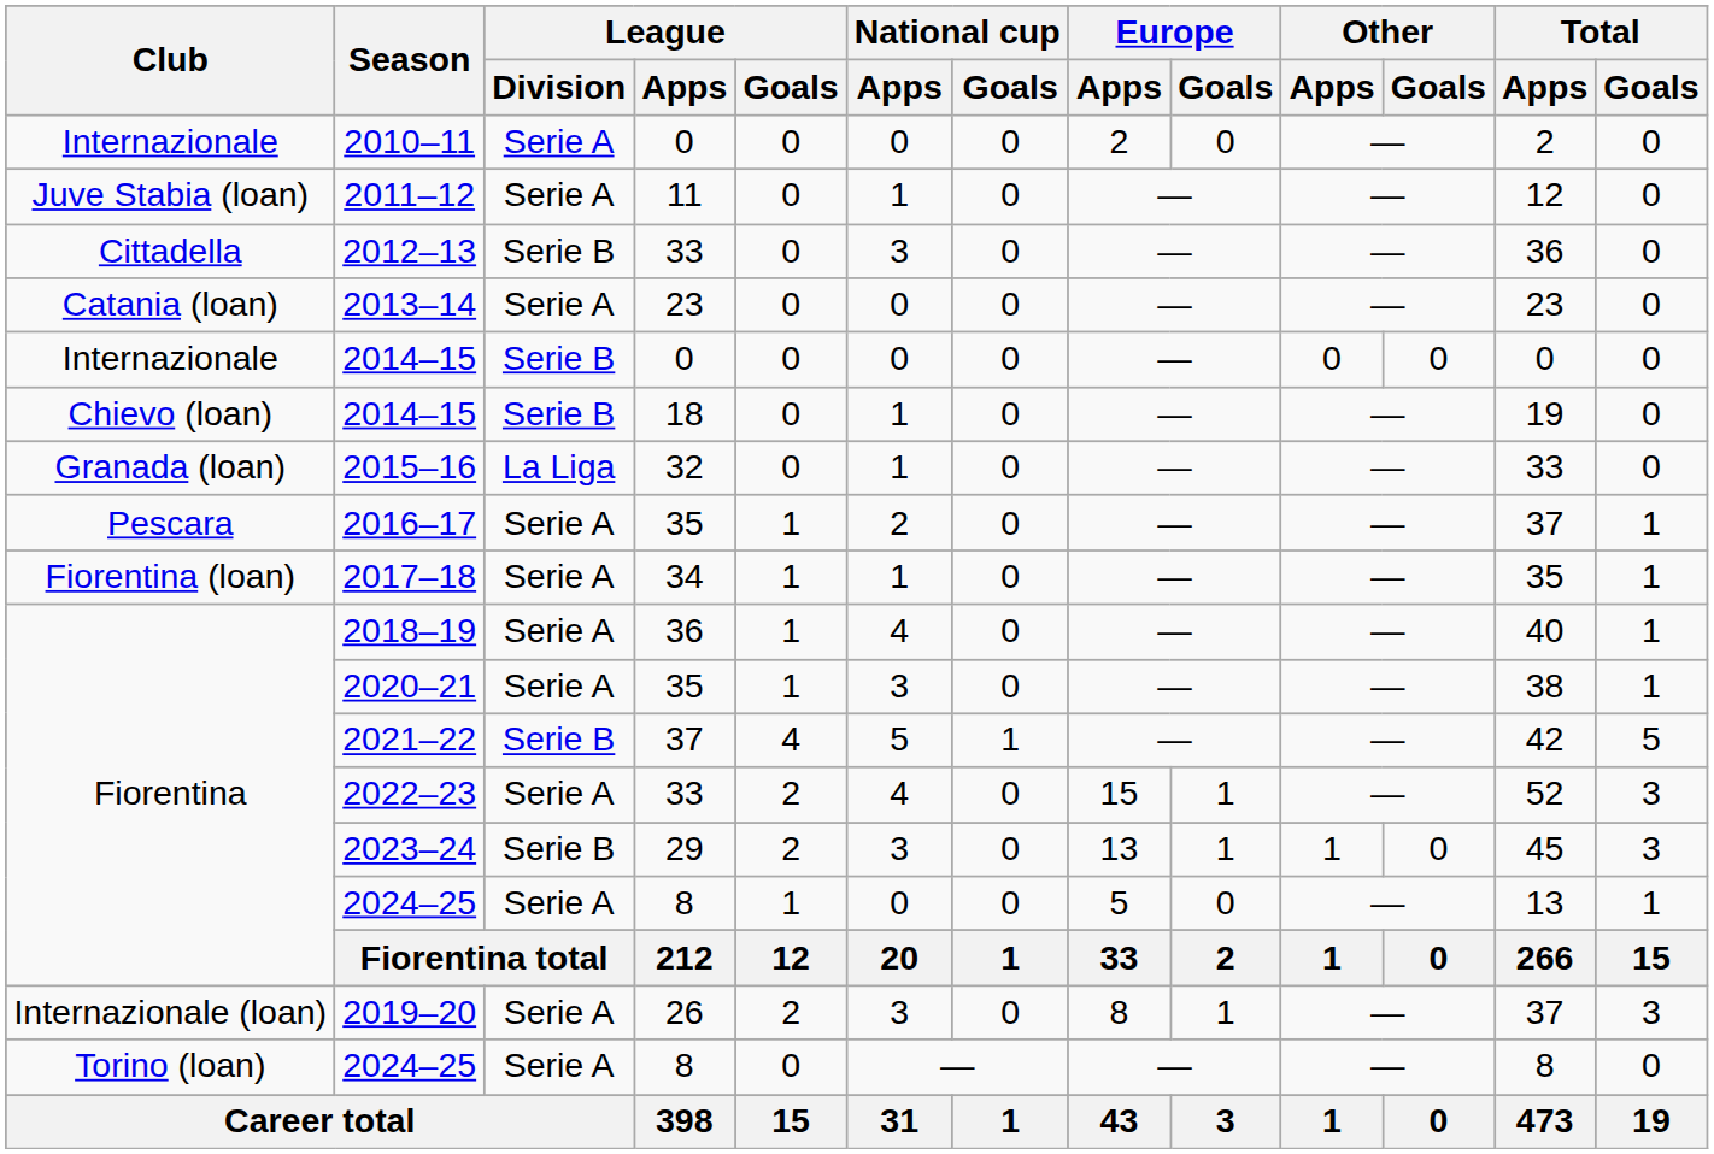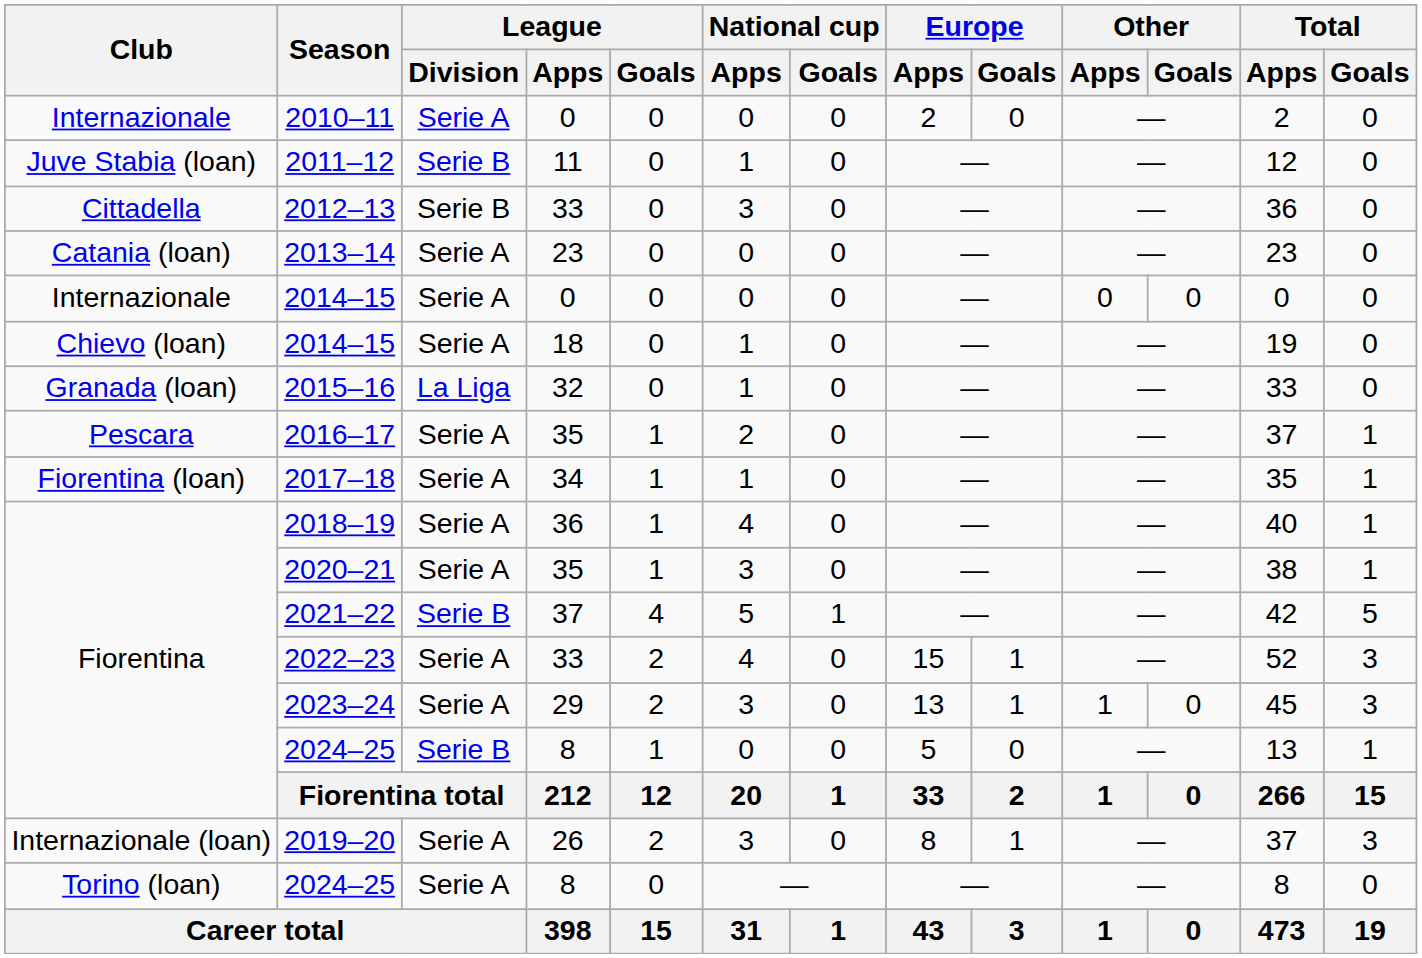 <table class="wikitable" style="text-align:center">
 <tr>
 <th rowspan="2">Club</th>
 <th rowspan="2">Season</th>
 <th colspan="3">League</th>
 <th colspan="2">National cup</th>
 <th colspan="2"><a href='#'>Europe</a></th>
 <th colspan="2">Other</th>
 <th colspan="2">Total</th>
 </tr>
 <tr>
 <th>Division</th>
 <th>Apps</th>
 <th>Goals</th>
 <th>Apps</th>
 <th>Goals</th>
 <th>Apps</th>
 <th>Goals</th>
 <th>Apps</th>
 <th>Goals</th>
 <th>Apps</th>
 <th>Goals</th>
 </tr>
 <tr>
 <td><a href='#'>Internazionale</a></td>
 <td><a href='#'>2010–11</a></td>
 <td><a href='#'>Serie A</a></td>
 <td>0</td>
 <td>0</td>
 <td>0</td>
 <td>0</td>
 <td>2</td>
 <td>0</td>
 <td colspan="2">—</td>
 <td>2</td>
 <td>0</td>
 </tr>
 <tr>
 <td><a href='#'>Juve Stabia</a> (loan)</td>
 <td><a href='#'>2011–12</a></td>
-<td>Serie A</td>
+<td><a href='#'>Serie B</a></td>
 <td>11</td>
 <td>0</td>
 <td>1</td>
 <td>0</td>
 <td colspan="2">—</td>
 <td colspan="2">—</td>
 <td>12</td>
 <td>0</td>
 </tr>
 <tr>
 <td><a href='#'>Cittadella</a></td>
 <td><a href='#'>2012–13</a></td>
 <td>Serie B</td>
 <td>33</td>
 <td>0</td>
 <td>3</td>
 <td>0</td>
 <td colspan="2">—</td>
 <td colspan="2">—</td>
 <td>36</td>
 <td>0</td>
 </tr>
 <tr>
 <td><a href='#'>Catania</a> (loan)</td>
 <td><a href='#'>2013–14</a></td>
 <td>Serie A</td>
 <td>23</td>
 <td>0</td>
 <td>0</td>
 <td>0</td>
 <td colspan="2">—</td>
 <td colspan="2">—</td>
 <td>23</td>
 <td>0</td>
 </tr>
 <tr>
 <td>Internazionale</td>
 <td><a href='#'>2014–15</a></td>
-<td><a href='#'>Serie B</a></td>
+<td>Serie A</td>
 <td>0</td>
 <td>0</td>
 <td>0</td>
 <td>0</td>
 <td colspan="2">—</td>
 <td>0</td>
 <td>0</td>
 <td>0</td>
 <td>0</td>
 </tr>
 <tr>
 <td><a href='#'>Chievo</a> (loan)</td>
 <td><a href='#'>2014–15</a></td>
-<td><a href='#'>Serie B</a></td>
+<td>Serie A</td>
 <td>18</td>
 <td>0</td>
 <td>1</td>
 <td>0</td>
 <td colspan="2">—</td>
 <td colspan="2">—</td>
 <td>19</td>
 <td>0</td>
 </tr>
 <tr>
 <td><a href='#'>Granada</a> (loan)</td>
 <td><a href='#'>2015–16</a></td>
 <td><a href='#'>La Liga</a></td>
 <td>32</td>
 <td>0</td>
 <td>1</td>
 <td>0</td>
 <td colspan="2">—</td>
 <td colspan="2">—</td>
 <td>33</td>
 <td>0</td>
 </tr>
 <tr>
 <td><a href='#'>Pescara</a></td>
 <td><a href='#'>2016–17</a></td>
 <td>Serie A</td>
 <td>35</td>
 <td>1</td>
 <td>2</td>
 <td>0</td>
 <td colspan="2">—</td>
 <td colspan="2">—</td>
 <td>37</td>
 <td>1</td>
 </tr>
 <tr>
 <td><a href='#'>Fiorentina</a> (loan)</td>
 <td><a href='#'>2017–18</a></td>
 <td>Serie A</td>
 <td>34</td>
 <td>1</td>
 <td>1</td>
 <td>0</td>
 <td colspan="2">—</td>
 <td colspan="2">—</td>
 <td>35</td>
 <td>1</td>
 </tr>
 <tr>
 <td rowspan="7">Fiorentina</td>
 <td><a href='#'>2018–19</a></td>
 <td>Serie A</td>
 <td>36</td>
 <td>1</td>
 <td>4</td>
 <td>0</td>
 <td colspan="2">—</td>
 <td colspan="2">—</td>
 <td>40</td>
 <td>1</td>
 </tr>
 <tr>
 <td><a href='#'>2020–21</a></td>
 <td>Serie A</td>
 <td>35</td>
 <td>1</td>
 <td>3</td>
 <td>0</td>
 <td colspan="2">—</td>
 <td colspan="2">—</td>
 <td>38</td>
 <td>1</td>
 </tr>
 <tr>
 <td><a href='#'>2021–22</a></td>
 <td><a href='#'>Serie B</a></td>
 <td>37</td>
 <td>4</td>
 <td>5</td>
 <td>1</td>
 <td colspan="2">—</td>
 <td colspan="2">—</td>
 <td>42</td>
 <td>5</td>
 </tr>
 <tr>
 <td><a href='#'>2022–23</a></td>
 <td>Serie A</td>
 <td>33</td>
 <td>2</td>
 <td>4</td>
 <td>0</td>
 <td>15</td>
 <td>1</td>
 <td colspan="2">—</td>
 <td>52</td>
 <td>3</td>
 </tr>
 <tr>
 <td><a href='#'>2023–24</a></td>
-<td>Serie B</td>
+<td>Serie A</td>
 <td>29</td>
 <td>2</td>
 <td>3</td>
 <td>0</td>
 <td>13</td>
 <td>1</td>
 <td>1</td>
 <td>0</td>
 <td>45</td>
 <td>3</td>
 </tr>
 <tr>
 <td><a href='#'>2024–25</a></td>
-<td>Serie A</td>
+<td><a href='#'>Serie B</a></td>
 <td>8</td>
 <td>1</td>
 <td>0</td>
 <td>0</td>
 <td>5</td>
 <td>0</td>
 <td colspan="2">—</td>
 <td>13</td>
 <td>1</td>
 </tr>
 <tr>
 <th colspan="2">Fiorentina total</th>
 <th>212</th>
 <th>12</th>
 <th>20</th>
 <th>1</th>
 <th>33</th>
 <th>2</th>
 <th>1</th>
 <th>0</th>
 <th>266</th>
 <th>15</th>
 </tr>
 <tr>
 <td>Internazionale (loan)</td>
 <td><a href='#'>2019–20</a></td>
 <td>Serie A</td>
 <td>26</td>
 <td>2</td>
 <td>3</td>
 <td>0</td>
 <td>8</td>
 <td>1</td>
 <td colspan="2">—</td>
 <td>37</td>
 <td>3</td>
 </tr>
 <tr>
 <td><a href='#'>Torino</a> (loan)</td>
 <td><a href='#'>2024–25</a></td>
 <td>Serie A</td>
 <td>8</td>
 <td>0</td>
 <td colspan="2">—</td>
 <td colspan="2">—</td>
 <td colspan="2">—</td>
 <td>8</td>
 <td>0</td>
 </tr>
 <tr>
 <th colspan="3">Career total</th>
 <th>398</th>
 <th>15</th>
 <th>31</th>
 <th>1</th>
 <th>43</th>
 <th>3</th>
 <th>1</th>
 <th>0</th>
 <th>473</th>
 <th>19</th>
 </tr>
 </table>
